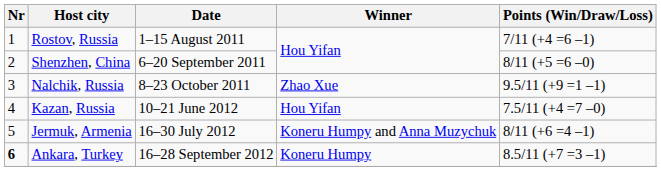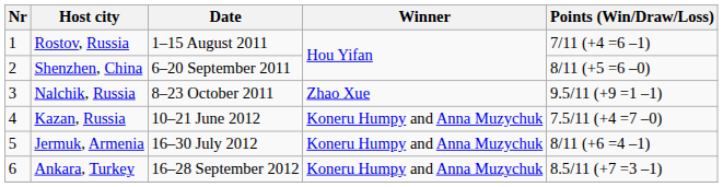 <table class="wikitable">
 <tr>
 <th>Nr</th>
 <th>Host city</th>
 <th>Date</th>
 <th>Winner</th>
 <th>Points (Win/Draw/Loss)</th>
 </tr>
 <tr>
 <td>1</td>
 <td><a href='#'>Rostov</a>, <a href='#'>Russia</a></td>
 <td>1–15 August 2011</td>
 <td rowspan="2"><a href='#'>Hou Yifan</a></td>
 <td>7/11 (+4 =6 –1)</td>
 </tr>
 <tr>
 <td>2</td>
 <td><a href='#'>Shenzhen</a>, <a href='#'>China</a></td>
 <td>6–20 September 2011</td>
 <td>8/11 (+5 =6 –0)</td>
 </tr>
 <tr>
 <td>3</td>
 <td><a href='#'>Nalchik</a>, <a href='#'>Russia</a></td>
 <td>8–23 October 2011</td>
 <td><a href='#'>Zhao Xue</a></td>
 <td>9.5/11 (+9 =1 –1)</td>
 </tr>
 <tr>
 <td>4</td>
 <td><a href='#'>Kazan</a>, <a href='#'>Russia</a></td>
 <td>10–21 June 2012</td>
-<td><a href='#'>Hou Yifan</a></td>
+<td><a href='#'>Koneru Humpy</a> and <a href='#'>Anna Muzychuk</a></td>
 <td>7.5/11 (+4 =7 –0)</td>
 </tr>
 <tr>
 <td>5</td>
 <td><a href='#'>Jermuk</a>, <a href='#'>Armenia</a></td>
 <td>16–30 July 2012</td>
 <td><a href='#'>Koneru Humpy</a> and <a href='#'>Anna Muzychuk</a></td>
 <td>8/11 (+6 =4 –1)</td>
 </tr>
 <tr>
-<td><strong>6</strong></td>
+<td>6</td>
 <td><a href='#'>Ankara</a>, <a href='#'>Turkey</a></td>
 <td>16–28 September 2012</td>
-<td><a href='#'>Koneru Humpy</a></td>
+<td><a href='#'>Koneru Humpy</a> and <a href='#'>Anna Muzychuk</a></td>
 <td>8.5/11 (+7 =3 –1)</td>
 </tr>
 <tr>
 </tr>
 </table>
